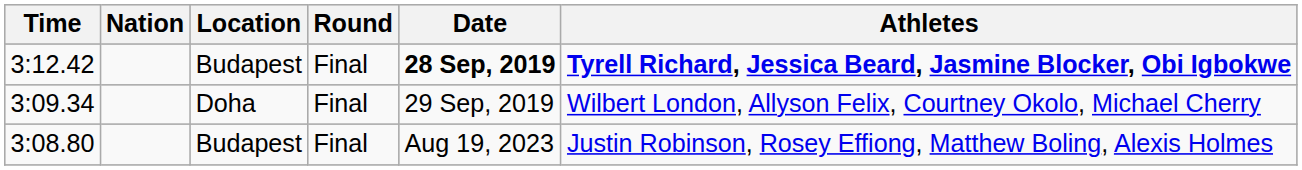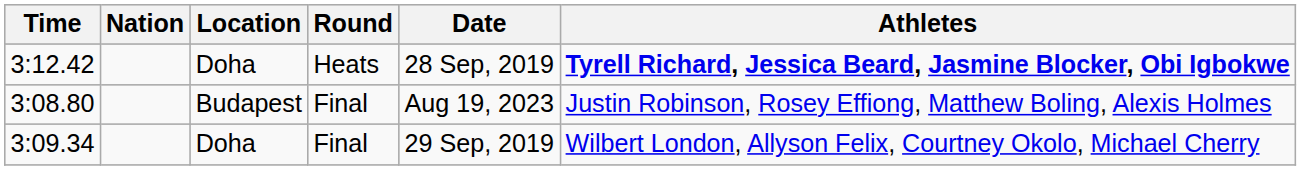 <table class="wikitable sortable" style="text-align:left">
 <tr>
 <th>Time</th>
 <th>Nation</th>
 <th>Location</th>
 <th>Round</th>
 <th>Date</th>
 <th>Athletes</th>
 </tr>
 <tr>
 <td>3:12.42</td>
 <td></td>
+<td>Doha</td>
+<td>Heats</td>
+<td>28 Sep, 2019</td>
+<td -align=left><strong><a href='#'>Tyrell Richard</a>, <a href='#'>Jessica Beard</a>, <a href='#'>Jasmine Blocker</a>, <a href='#'>Obi Igbokwe</a></strong></td>
+</tr>
+<tr>
+<td>3:08.80</td>
+<td></td>
 <td>Budapest</td>
 <td>Final</td>
-<td><strong>28 Sep, 2019</strong></td>
-<td -align=left><strong><a href='#'>Tyrell Richard</a>, <a href='#'>Jessica Beard</a>, <a href='#'>Jasmine Blocker</a>, <a href='#'>Obi Igbokwe</a></strong></td>
+<td>Aug 19, 2023</td>
+<td -align=left><a href='#'>Justin Robinson</a>, <a href='#'>Rosey Effiong</a>, <a href='#'>Matthew Boling</a>, <a href='#'>Alexis Holmes</a></td>
 </tr>
 <tr>
 <td>3:09.34</td>
 <td></td>
 <td>Doha</td>
 <td>Final</td>
 <td>29 Sep, 2019</td>
 <td -align=left><a href='#'>Wilbert London</a>, <a href='#'>Allyson Felix</a>, <a href='#'>Courtney Okolo</a>, <a href='#'>Michael Cherry</a></td>
 </tr>
-<tr>
-<td>3:08.80</td>
-<td></td>
-<td>Budapest</td>
-<td>Final</td>
-<td>Aug 19, 2023</td>
-<td -align=left><a href='#'>Justin Robinson</a>, <a href='#'>Rosey Effiong</a>, <a href='#'>Matthew Boling</a>, <a href='#'>Alexis Holmes</a></td>
-</tr>
 </table>
